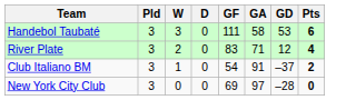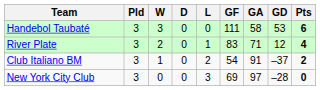 <table class="wikitable" style="text-align: center;">
 <tr>
 <th width="180">Team</th>
 <th width="30">Pld</th>
 <th width="30">W</th>
 <th width="30">D</th>
+<th width="30">L</th>
 <th width="30">GF</th>
 <th width="30">GA</th>
 <th width="30">GD</th>
 <th width="30">Pts</th>
 </tr>
 <tr bgcolor=#ccffcc>
 <td align="left"> <a href='#'>Handebol Taubaté</a></td>
 <td>3</td>
 <td>3</td>
+<td>0</td>
 <td>0</td>
 <td>111</td>
 <td>58</td>
 <td>53</td>
 <td><strong>6</strong></td>
 </tr>
 <tr bgcolor=#ccffcc>
 <td align="left"> <a href='#'>River Plate</a></td>
 <td>3</td>
 <td>2</td>
 <td>0</td>
+<td>1</td>
 <td>83</td>
 <td>71</td>
 <td>12</td>
 <td><strong>4</strong></td>
 </tr>
 <tr>
 <td align="left"> <a href='#'>Club Italiano BM</a></td>
 <td>3</td>
 <td>1</td>
 <td>0</td>
+<td>2</td>
 <td>54</td>
 <td>91</td>
 <td>–37</td>
 <td><strong>2</strong></td>
 </tr>
 <tr>
 <td align="left"> <a href='#'>New York City Club</a></td>
 <td>3</td>
 <td>0</td>
 <td>0</td>
+<td>3</td>
 <td>69</td>
 <td>97</td>
 <td>–28</td>
 <td><strong>0</strong></td>
 </tr>
 </table>
